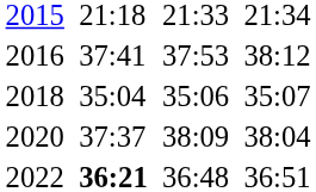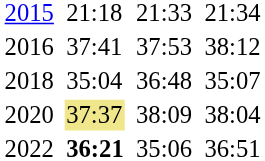 <table>
 <tr>
 <td><a href='#'>2015</a></td>
 <td align=left></td>
 <td>21:18</td>
 <td align=left></td>
 <td>21:33</td>
 <td align=left></td>
 <td>21:34</td>
 </tr>
 <tr>
 <td>2016</td>
 <td align=left></td>
 <td>37:41</td>
 <td align=left></td>
 <td>37:53</td>
 <td align=left></td>
 <td>38:12</td>
 </tr>
 <tr>
 <td>2018</td>
 <td align=left></td>
 <td>35:04</td>
 <td align=left></td>
-<td>35:06</td>
+<td>36:48</td>
 <td align=left></td>
 <td>35:07</td>
 </tr>
 <tr>
 <td>2020</td>
 <td align=left></td>
-<td>37:37</td>
+<td style="background: khaki;">37:37</td>
 <td align=left></td>
 <td>38:09</td>
 <td align=left></td>
 <td>38:04</td>
 </tr>
 <tr>
 <td>2022</td>
 <td align=left></td>
 <td><strong>36:21</strong></td>
 <td align=left></td>
-<td>36:48</td>
+<td>35:06</td>
 <td align=left></td>
 <td>36:51</td>
 </tr>
 </table>
